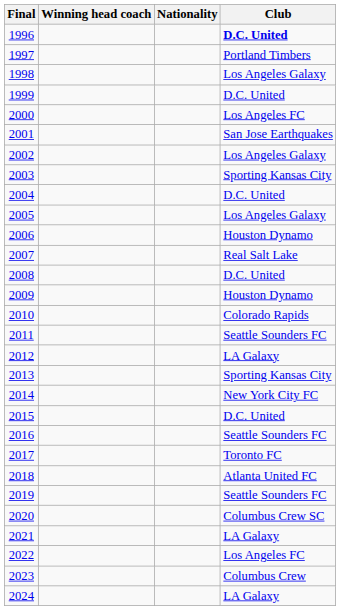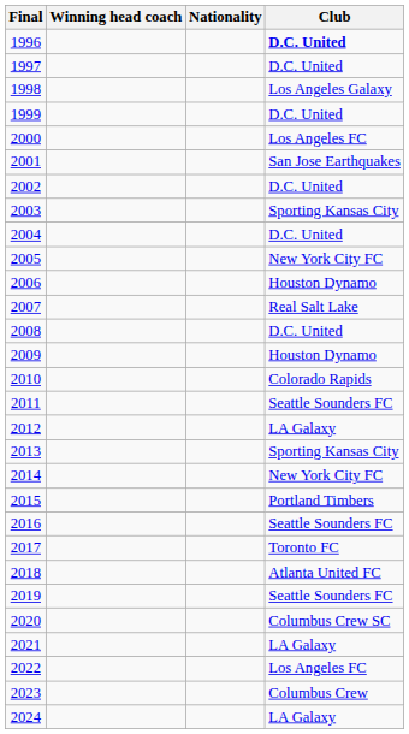 <table class="sortable wikitable">
 <tr>
 <th>Final</th>
 <th>Winning head coach</th>
 <th>Nationality</th>
 <th>Club</th>
 </tr>
 <tr>
 <td align=center><a href='#'>1996</a></td>
 <td></td>
 <td></td>
 <td><strong><a href='#'>D.C. United</a></strong></td>
 </tr>
 <tr>
 <td align=center><a href='#'>1997</a></td>
 <td> </td>
 <td></td>
-<td><a href='#'>Portland Timbers</a></td>
+<td><a href='#'>D.C. United</a></td>
 </tr>
 <tr>
 <td align=center><a href='#'>1998</a></td>
 <td></td>
 <td></td>
 <td><a href='#'>Los Angeles Galaxy</a></td>
 </tr>
 <tr>
 <td align=center><a href='#'>1999</a></td>
 <td></td>
 <td></td>
 <td><a href='#'>D.C. United</a></td>
 </tr>
 <tr>
 <td align=center><a href='#'>2000</a></td>
 <td></td>
 <td></td>
 <td><a href='#'>Los Angeles FC</a></td>
 </tr>
 <tr>
 <td align=center><a href='#'>2001</a></td>
 <td></td>
 <td></td>
 <td><a href='#'>San Jose Earthquakes</a></td>
 </tr>
 <tr>
 <td align=center><a href='#'>2002</a></td>
 <td></td>
 <td></td>
-<td><a href='#'>Los Angeles Galaxy</a></td>
+<td><a href='#'>D.C. United</a></td>
 </tr>
 <tr>
 <td align=center><a href='#'>2003</a></td>
 <td> </td>
 <td></td>
 <td><a href='#'>Sporting Kansas City</a></td>
 </tr>
 <tr>
 <td align=center><a href='#'>2004</a></td>
 <td></td>
 <td></td>
 <td><a href='#'>D.C. United</a></td>
 </tr>
 <tr>
 <td align=center><a href='#'>2005</a></td>
 <td></td>
 <td></td>
-<td><a href='#'>Los Angeles Galaxy</a></td>
+<td><a href='#'>New York City FC</a></td>
 </tr>
 <tr>
 <td align=center><a href='#'>2006</a></td>
 <td></td>
 <td></td>
 <td><a href='#'>Houston Dynamo</a></td>
 </tr>
 <tr>
 <td align=center><a href='#'>2007</a></td>
 <td> </td>
 <td></td>
 <td><a href='#'>Real Salt Lake</a></td>
 </tr>
 <tr>
 <td align=center><a href='#'>2008</a></td>
 <td> </td>
 <td></td>
 <td><a href='#'>D.C. United</a></td>
 </tr>
 <tr>
 <td align=center><a href='#'>2009</a></td>
 <td></td>
 <td></td>
 <td><a href='#'>Houston Dynamo</a></td>
 </tr>
 <tr>
 <td align=center><a href='#'>2010</a></td>
 <td></td>
 <td></td>
 <td><a href='#'>Colorado Rapids</a></td>
 </tr>
 <tr>
 <td align=center><a href='#'>2011</a></td>
 <td> </td>
 <td></td>
 <td><a href='#'>Seattle Sounders FC</a></td>
 </tr>
 <tr>
 <td align=center><a href='#'>2012</a></td>
 <td> </td>
 <td></td>
 <td><a href='#'>LA Galaxy</a></td>
 </tr>
 <tr>
 <td align=center><a href='#'>2013</a></td>
 <td></td>
 <td></td>
 <td><a href='#'>Sporting Kansas City</a></td>
 </tr>
 <tr>
 <td align=center><a href='#'>2014</a></td>
 <td> </td>
 <td></td>
 <td><a href='#'>New York City FC</a></td>
 </tr>
 <tr>
 <td align=center><a href='#'>2015</a></td>
 <td></td>
 <td></td>
-<td><a href='#'>D.C. United</a></td>
+<td><a href='#'>Portland Timbers</a></td>
 </tr>
 <tr>
 <td align=center><a href='#'>2016</a></td>
 <td></td>
 <td></td>
 <td><a href='#'>Seattle Sounders FC</a></td>
 </tr>
 <tr>
 <td align=center><a href='#'>2017</a></td>
 <td></td>
 <td></td>
 <td><a href='#'>Toronto FC</a></td>
 </tr>
 <tr>
 <td align=center><a href='#'>2018</a></td>
 <td></td>
 <td></td>
 <td><a href='#'>Atlanta United FC</a></td>
 </tr>
 <tr>
 <td align=center><a href='#'>2019</a></td>
 <td> </td>
 <td></td>
 <td><a href='#'>Seattle Sounders FC</a></td>
 </tr>
 <tr>
 <td align=center><a href='#'>2020</a></td>
 <td> </td>
 <td></td>
 <td><a href='#'>Columbus Crew SC</a></td>
 </tr>
 <tr>
 <td align=center><a href='#'>2021</a></td>
 <td></td>
 <td></td>
 <td><a href='#'>LA Galaxy</a></td>
 </tr>
 <tr>
 <td align=center><a href='#'>2022</a></td>
 <td></td>
 <td></td>
 <td><a href='#'>Los Angeles FC</a></td>
 </tr>
 <tr>
 <td align=center><a href='#'>2023</a></td>
 <td></td>
 <td></td>
 <td><a href='#'>Columbus Crew</a></td>
 </tr>
 <tr>
 <td align=center><a href='#'>2024</a></td>
 <td> </td>
 <td></td>
 <td><a href='#'>LA Galaxy</a></td>
 </tr>
 </table>
